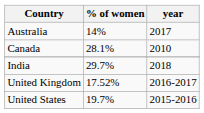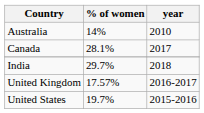 <table class="wikitable" style="margin: 1em auto 1em 1em;float:right">
 <tr>
 <th>Country</th>
 <th>% of women</th>
 <th>year</th>
 </tr>
 <tr>
 <td>Australia</td>
 <td>14%</td>
-<td>2017</td>
+<td>2010</td>
 </tr>
 <tr>
 <td>Canada</td>
 <td>28.1%</td>
-<td>2010</td>
+<td>2017</td>
 </tr>
 <tr>
 </tr>
 <tr>
 <td>India</td>
 <td>29.7%</td>
 <td>2018</td>
 </tr>
 <tr>
 <td>United Kingdom</td>
-<td>17.52%</td>
+<td>17.57%</td>
 <td>2016-2017</td>
 </tr>
 <tr>
 <td>United States</td>
 <td>19.7%</td>
 <td>2015-2016</td>
 </tr>
 </table>
